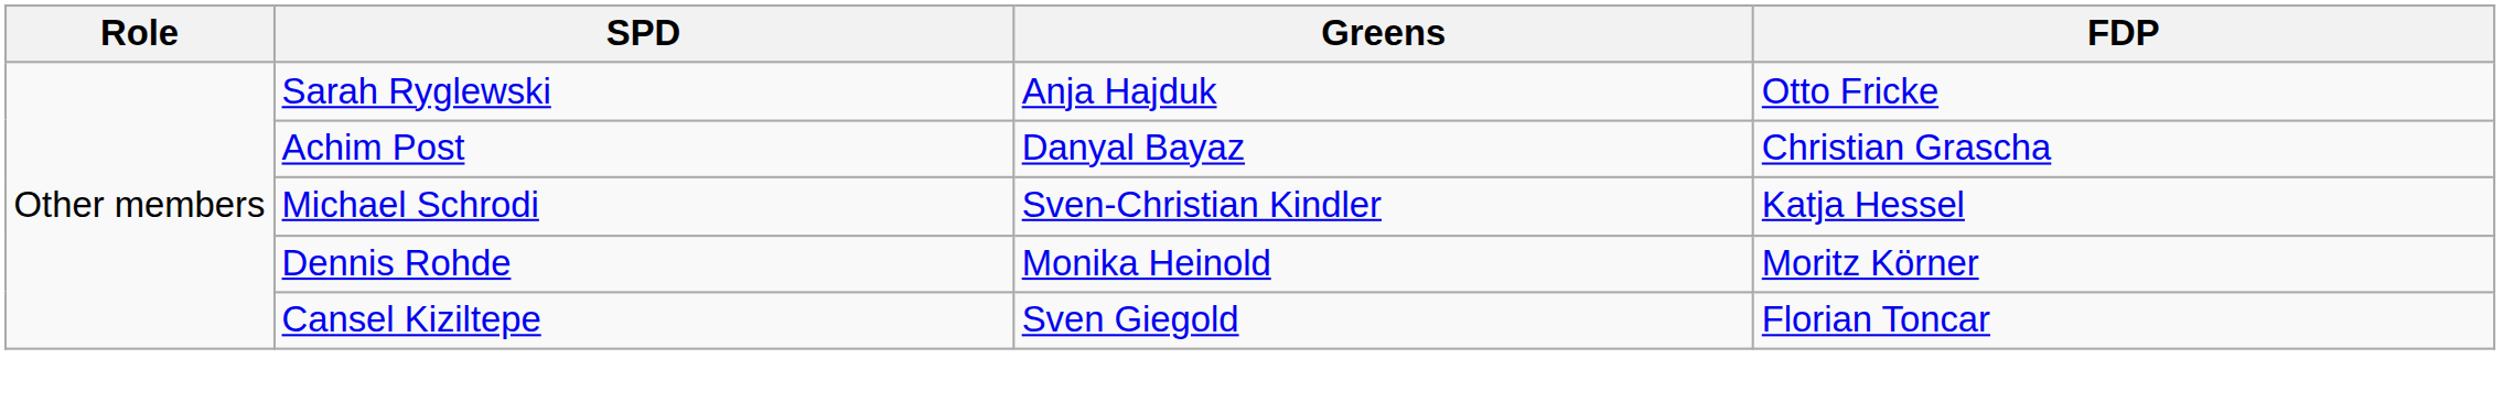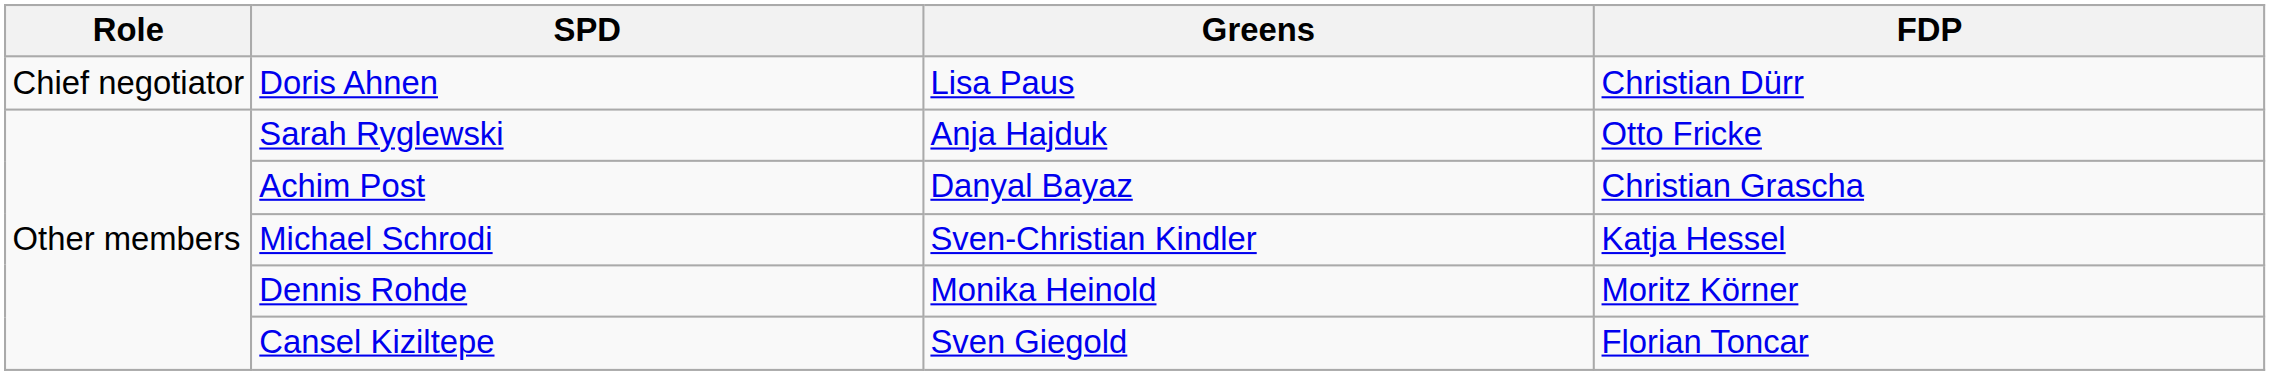 <table class="wikitable">
 <tr>
 <th>Role</th>
 <th style="width:20em">SPD</th>
 <th style="width:20em">Greens</th>
 <th style="width:20em">FDP</th>
+</tr>
+<tr>
+<td>Chief negotiator</td>
+<td><a href='#'>Doris Ahnen</a></td>
+<td><a href='#'>Lisa Paus</a></td>
+<td><a href='#'>Christian Dürr</a></td>
 </tr>
 <tr>
 <td rowspan="5">Other members</td>
 <td><a href='#'>Sarah Ryglewski</a></td>
 <td><a href='#'>Anja Hajduk</a></td>
 <td><a href='#'>Otto Fricke</a></td>
 </tr>
 <tr>
 <td><a href='#'>Achim Post</a></td>
 <td><a href='#'>Danyal Bayaz</a></td>
 <td><a href='#'>Christian Grascha</a></td>
 </tr>
 <tr>
 <td><a href='#'>Michael Schrodi</a></td>
 <td><a href='#'>Sven-Christian Kindler</a></td>
 <td><a href='#'>Katja Hessel</a></td>
 </tr>
 <tr>
 <td><a href='#'>Dennis Rohde</a></td>
 <td><a href='#'>Monika Heinold</a></td>
 <td><a href='#'>Moritz Körner</a></td>
 </tr>
 <tr>
 <td><a href='#'>Cansel Kiziltepe</a></td>
 <td><a href='#'>Sven Giegold</a></td>
 <td><a href='#'>Florian Toncar</a></td>
 </tr>
 </table>
